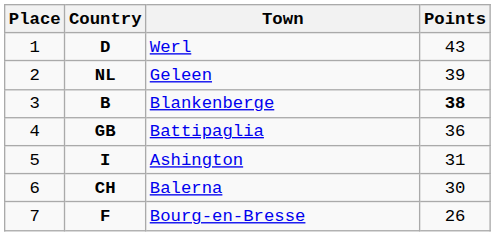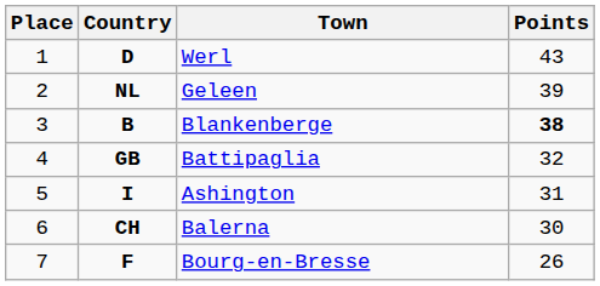 <table class="wikitable">
 <tr>
 <th width="25">Place</th>
 <th width="25">Country</th>
 <th width="200">Town</th>
 <th width="25">Points</th>
 </tr>
 <tr>
 <td align="center">1</td>
 <td align="center"><strong>D</strong></td>
 <td align="left"><a href='#'>Werl</a></td>
 <td align="center">43</td>
 </tr>
 <tr>
 <td align="center">2</td>
 <td align="center"><strong>NL</strong></td>
 <td align="left"><a href='#'>Geleen</a></td>
 <td align="center">39</td>
 </tr>
 <tr>
 <td align="center">3</td>
 <td align="center"><strong>B</strong></td>
 <td align="left"><a href='#'>Blankenberge</a></td>
 <td align="center"><strong>38</strong></td>
 </tr>
 <tr>
 <td align="center">4</td>
 <td align="center"><strong>GB</strong></td>
 <td align="left"><a href='#'>Battipaglia</a></td>
-<td align="center">36</td>
+<td align="center">32</td>
 </tr>
 <tr>
 <td align="center">5</td>
 <td align="center"><strong>I</strong></td>
 <td align="left"><a href='#'>Ashington</a></td>
 <td align="center">31</td>
 </tr>
 <tr>
 <td align="center">6</td>
 <td align="center"><strong>CH</strong></td>
 <td align="left"><a href='#'>Balerna</a></td>
 <td align="center">30</td>
 </tr>
 <tr>
 <td align="center">7</td>
 <td align="center"><strong>F</strong></td>
 <td align="left"><a href='#'>Bourg-en-Bresse</a></td>
 <td align="center">26</td>
 </tr>
 </table>
